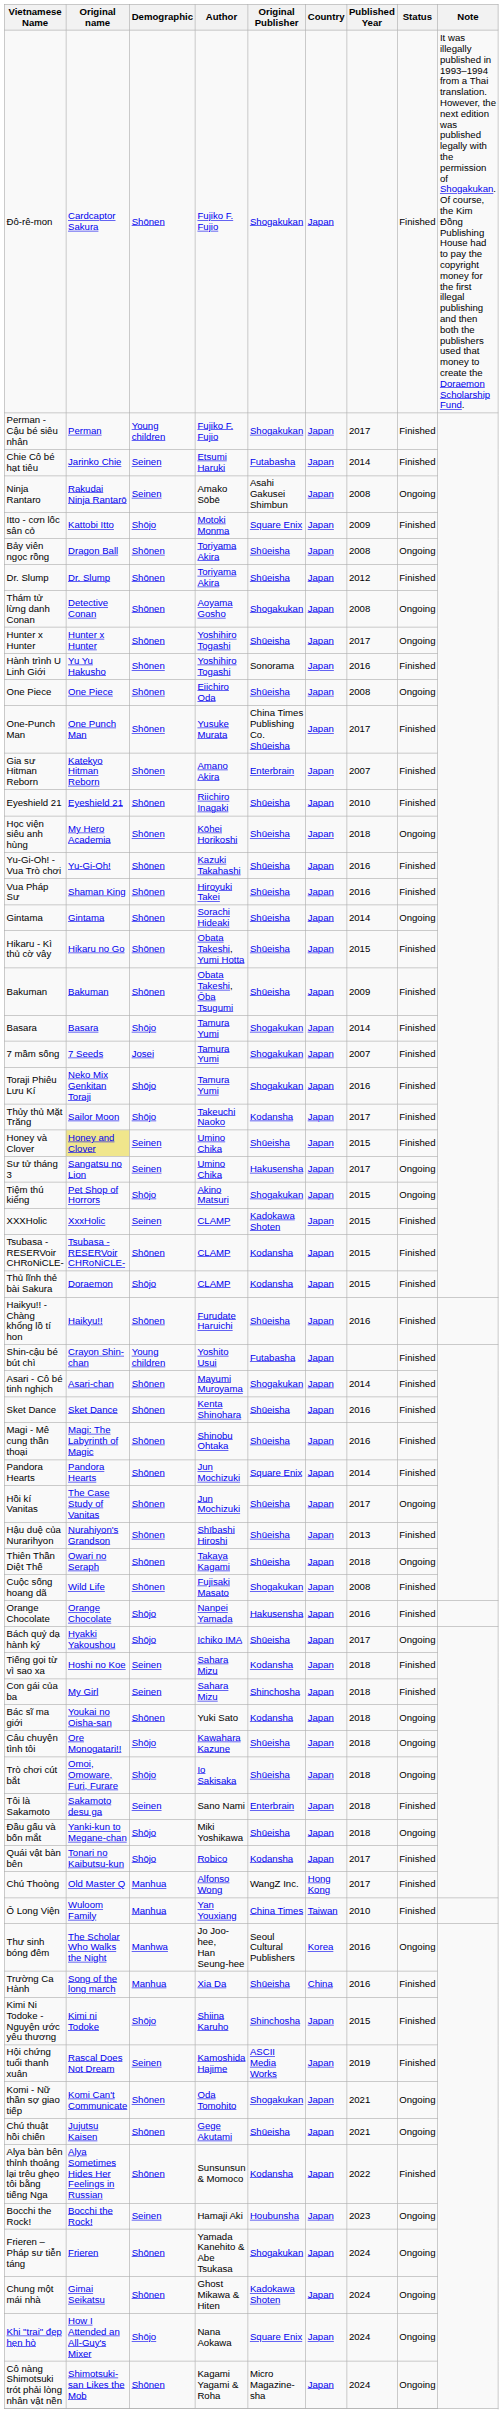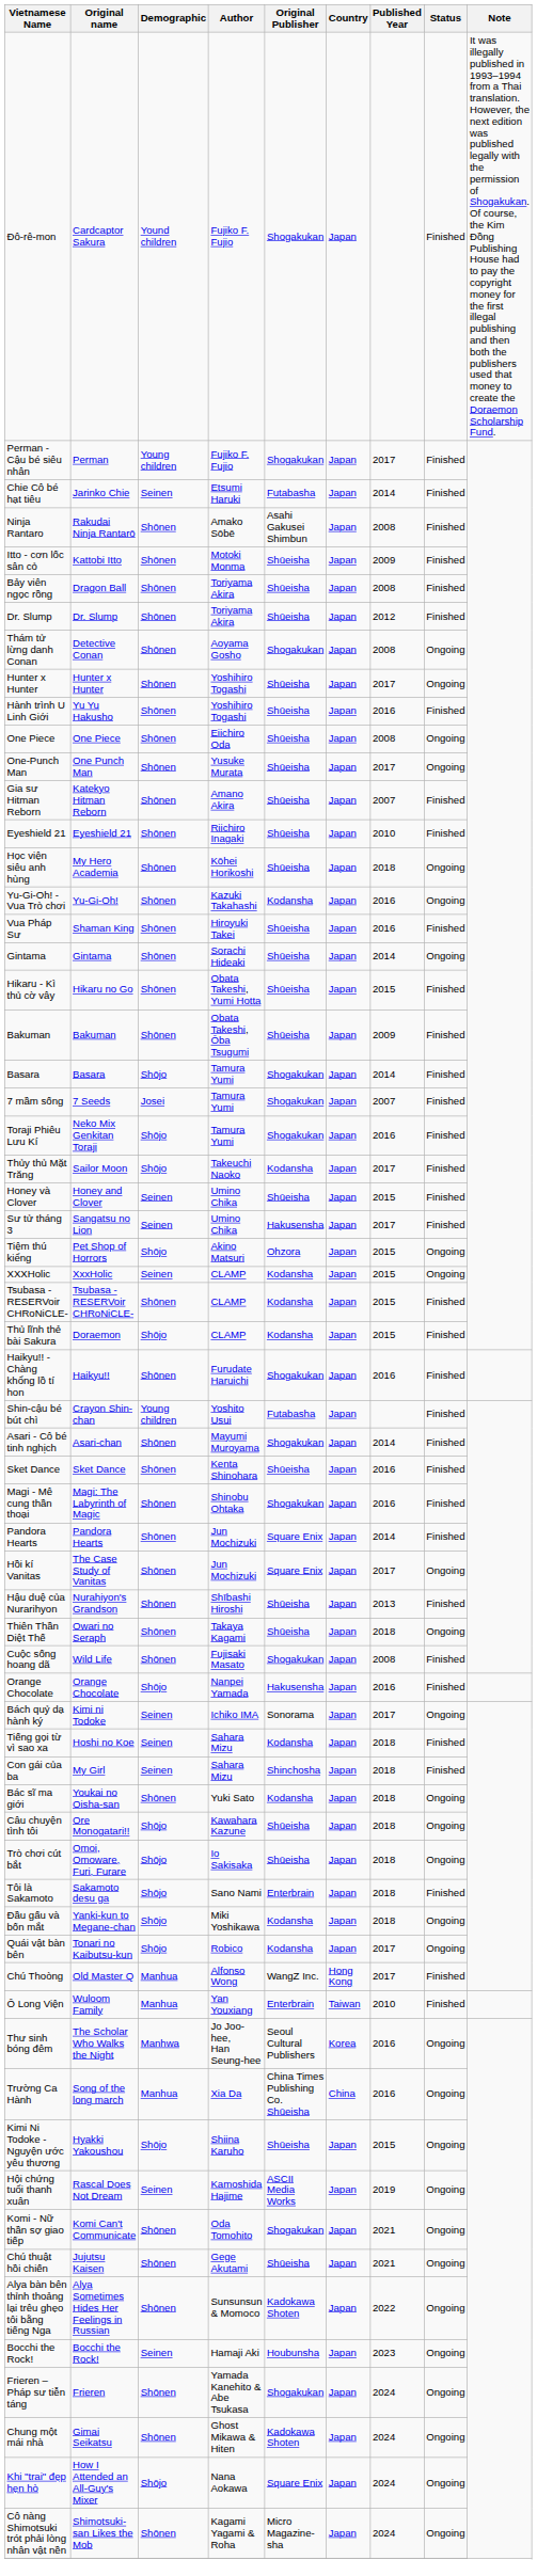 <table class="wikitable sortable mw-collapsible">
 <tr>
 <th>Vietnamese Name</th>
 <th>Original name</th>
 <th>Demographic</th>
 <th>Author</th>
 <th>Original<br>Publisher</th>
 <th>Country</th>
 <th>Published<br>Year</th>
 <th>Status</th>
 <th>Note</th>
 </tr>
 <tr>
 <td>Đô-rê-mon</td>
 <td><a href='#'>Cardcaptor Sakura</a></td>
-<td><a href='#'>Shōnen</a></td>
+<td><a href='#'>Yound children</a></td>
 <td><a href='#'>Fujiko F. Fujio</a></td>
 <td><a href='#'>Shogakukan</a></td>
 <td><a href='#'>Japan</a></td>
 <td></td>
 <td>Finished</td>
 <td style="width: 170px;">It was illegally published in 1993–1994 from a Thai translation.  However, the next edition was published legally with the permission of <a href='#'>Shogakukan</a>.<br>Of course, the Kim Đồng Publishing House had to pay the copyright money for the first illegal publishing and then both the publishers used that money to create the <a href='#'>Doraemon Scholarship Fund</a>.</td>
 </tr>
 <tr>
 <td>Perman - Cậu bé siêu nhân</td>
 <td><a href='#'>Perman</a></td>
 <td><a href='#'>Young children</a></td>
 <td><a href='#'>Fujiko F. Fujio</a></td>
 <td><a href='#'>Shogakukan</a></td>
 <td><a href='#'>Japan</a></td>
 <td>2017</td>
 <td>Finished</td>
 </tr>
 <tr>
 <td>Chie Cô bé hạt tiêu</td>
 <td><a href='#'>Jarinko Chie</a></td>
 <td><a href='#'>Seinen</a></td>
 <td><a href='#'>Etsumi Haruki</a></td>
 <td><a href='#'>Futabasha</a></td>
 <td><a href='#'>Japan</a></td>
 <td>2014</td>
 <td>Finished</td>
 </tr>
 <tr>
 <td>Ninja Rantaro</td>
 <td><a href='#'>Rakudai Ninja Rantarō</a></td>
-<td><a href='#'>Seinen</a></td>
+<td><a href='#'>Shōnen</a></td>
 <td>Amako Sōbē</td>
 <td>Asahi Gakusei<br>Shimbun</td>
 <td><a href='#'>Japan</a></td>
 <td>2008</td>
-<td>Ongoing</td>
+<td>Finished</td>
 </tr>
 <tr>
 <td>Itto - cơn lốc sân cỏ</td>
 <td><a href='#'>Kattobi Itto</a></td>
-<td><a href='#'>Shōjo</a></td>
+<td><a href='#'>Shōnen</a></td>
 <td><a href='#'>Motoki Monma</a></td>
-<td><a href='#'>Square Enix</a></td>
+<td><a href='#'>Shūeisha</a></td>
 <td><a href='#'>Japan</a></td>
 <td>2009</td>
 <td>Finished</td>
 </tr>
 <tr>
 <td>Bảy viên ngọc rồng</td>
 <td><a href='#'>Dragon Ball</a></td>
 <td><a href='#'>Shōnen</a></td>
 <td><a href='#'>Toriyama Akira</a></td>
 <td><a href='#'>Shūeisha</a></td>
 <td><a href='#'>Japan</a></td>
 <td>2008</td>
-<td>Ongoing</td>
+<td>Finished</td>
 </tr>
 <tr>
 <td>Dr. Slump</td>
 <td><a href='#'>Dr. Slump</a></td>
 <td><a href='#'>Shōnen</a></td>
 <td><a href='#'>Toriyama Akira</a></td>
 <td><a href='#'>Shūeisha</a></td>
 <td><a href='#'>Japan</a></td>
 <td>2012</td>
 <td>Finished</td>
 </tr>
 <tr>
 <td>Thám tử lừng danh Conan</td>
 <td><a href='#'>Detective Conan</a></td>
 <td><a href='#'>Shōnen</a></td>
 <td><a href='#'>Aoyama Gosho</a></td>
 <td><a href='#'>Shogakukan</a></td>
 <td><a href='#'>Japan</a></td>
 <td>2008</td>
 <td>Ongoing</td>
 </tr>
 <tr>
 <td>Hunter x Hunter</td>
 <td><a href='#'>Hunter x Hunter</a></td>
 <td><a href='#'>Shōnen</a></td>
 <td><a href='#'>Yoshihiro Togashi</a></td>
 <td><a href='#'>Shūeisha</a></td>
 <td><a href='#'>Japan</a></td>
 <td>2017</td>
 <td>Ongoing</td>
 </tr>
 <tr>
 <td>Hành trình U Linh Giới</td>
 <td><a href='#'>Yu Yu Hakusho</a></td>
 <td><a href='#'>Shōnen</a></td>
 <td><a href='#'>Yoshihiro Togashi</a></td>
-<td>Sonorama</td>
+<td><a href='#'>Shūeisha</a></td>
 <td><a href='#'>Japan</a></td>
 <td>2016</td>
 <td>Finished</td>
 </tr>
 <tr>
 <td>One Piece</td>
 <td><a href='#'>One Piece</a></td>
 <td><a href='#'>Shōnen</a></td>
 <td><a href='#'>Eiichiro Oda</a></td>
 <td><a href='#'>Shūeisha</a></td>
 <td><a href='#'>Japan</a></td>
 <td>2008</td>
 <td>Ongoing</td>
 </tr>
 <tr>
 <td>One-Punch Man</td>
 <td><a href='#'>One Punch Man</a></td>
 <td><a href='#'>Shōnen</a></td>
 <td><a href='#'>Yusuke Murata</a></td>
-<td>China Times Publishing Co.<br><a href='#'>Shūeisha</a></td>
+<td><a href='#'>Shūeisha</a></td>
 <td><a href='#'>Japan</a></td>
 <td>2017</td>
-<td>Finished</td>
+<td>Ongoing</td>
 </tr>
 <tr>
 <td>Gia sư Hitman Reborn</td>
 <td><a href='#'>Katekyo Hitman Reborn</a></td>
 <td><a href='#'>Shōnen</a></td>
 <td><a href='#'>Amano Akira</a></td>
-<td><a href='#'>Enterbrain</a></td>
+<td><a href='#'>Shūeisha</a></td>
 <td><a href='#'>Japan</a></td>
 <td>2007</td>
 <td>Finished</td>
 </tr>
 <tr>
 <td>Eyeshield 21</td>
 <td><a href='#'>Eyeshield 21</a></td>
 <td><a href='#'>Shōnen</a></td>
 <td><a href='#'>Riichiro Inagaki</a></td>
 <td><a href='#'>Shūeisha</a></td>
 <td><a href='#'>Japan</a></td>
 <td>2010</td>
 <td>Finished</td>
 </tr>
 <tr>
 <td>Học viện siêu anh hùng</td>
 <td><a href='#'>My Hero Academia</a></td>
 <td><a href='#'>Shōnen</a></td>
 <td><a href='#'>Kōhei Horikoshi</a></td>
 <td><a href='#'>Shūeisha</a></td>
 <td><a href='#'>Japan</a></td>
 <td>2018</td>
 <td>Ongoing</td>
 </tr>
 <tr>
 <td>Yu-Gi-Oh! - Vua Trò chơi</td>
 <td><a href='#'>Yu-Gi-Oh!</a></td>
 <td><a href='#'>Shōnen</a></td>
 <td><a href='#'>Kazuki Takahashi</a></td>
-<td><a href='#'>Shūeisha</a></td>
+<td><a href='#'>Kodansha</a></td>
 <td><a href='#'>Japan</a></td>
 <td>2016</td>
-<td>Finished</td>
+<td>Ongoing</td>
 </tr>
 <tr>
 <td>Vua Pháp Sư</td>
 <td><a href='#'>Shaman King</a></td>
 <td><a href='#'>Shōnen</a></td>
 <td><a href='#'>Hiroyuki Takei</a></td>
 <td><a href='#'>Shūeisha</a></td>
 <td><a href='#'>Japan</a></td>
 <td>2016</td>
 <td>Finished</td>
 </tr>
 <tr>
 <td>Gintama</td>
 <td><a href='#'>Gintama</a></td>
 <td><a href='#'>Shōnen</a></td>
 <td><a href='#'>Sorachi Hideaki</a></td>
 <td><a href='#'>Shūeisha</a></td>
 <td><a href='#'>Japan</a></td>
 <td>2014</td>
 <td>Ongoing</td>
 </tr>
 <tr>
 <td>Hikaru - Kì thủ cờ vây</td>
 <td><a href='#'>Hikaru no Go</a></td>
 <td><a href='#'>Shōnen</a></td>
 <td><a href='#'>Obata Takeshi</a>,<br><a href='#'>Yumi Hotta</a></td>
 <td><a href='#'>Shūeisha</a></td>
 <td><a href='#'>Japan</a></td>
 <td>2015</td>
 <td>Finished</td>
 </tr>
 <tr>
 <td>Bakuman</td>
 <td><a href='#'>Bakuman</a></td>
 <td><a href='#'>Shōnen</a></td>
 <td><a href='#'>Obata Takeshi</a>,<br><a href='#'>Ōba Tsugumi</a></td>
 <td><a href='#'>Shūeisha</a></td>
 <td><a href='#'>Japan</a></td>
 <td>2009</td>
 <td>Finished</td>
 </tr>
 <tr>
 <td>Basara</td>
 <td><a href='#'>Basara</a></td>
 <td><a href='#'>Shōjo</a></td>
 <td><a href='#'>Tamura Yumi</a></td>
 <td><a href='#'>Shogakukan</a></td>
 <td><a href='#'>Japan</a></td>
 <td>2014</td>
 <td>Finished</td>
 </tr>
 <tr>
 <td>7 mầm sống</td>
 <td><a href='#'>7 Seeds</a></td>
 <td><a href='#'>Josei</a></td>
 <td><a href='#'>Tamura Yumi</a></td>
 <td><a href='#'>Shogakukan</a></td>
 <td><a href='#'>Japan</a></td>
 <td>2007</td>
 <td>Finished</td>
 </tr>
 <tr>
 <td>Toraji Phiêu Lưu Kí</td>
 <td><a href='#'>Neko Mix Genkitan Toraji</a></td>
 <td><a href='#'>Shōjo</a></td>
 <td><a href='#'>Tamura Yumi</a></td>
 <td><a href='#'>Shogakukan</a></td>
 <td><a href='#'>Japan</a></td>
 <td>2016</td>
 <td>Finished</td>
 </tr>
 <tr>
 <td>Thủy thủ Mặt Trăng</td>
 <td><a href='#'>Sailor Moon</a></td>
 <td><a href='#'>Shōjo</a></td>
 <td><a href='#'>Takeuchi Naoko</a></td>
 <td><a href='#'>Kodansha</a></td>
 <td><a href='#'>Japan</a></td>
 <td>2017</td>
 <td>Finished</td>
 </tr>
 <tr>
 <td>Honey và Clover</td>
-<td style="background: khaki;"><a href='#'>Honey and Clover</a></td>
+<td><a href='#'>Honey and Clover</a></td>
 <td><a href='#'>Seinen</a></td>
 <td><a href='#'>Umino Chika</a></td>
 <td><a href='#'>Shūeisha</a></td>
 <td><a href='#'>Japan</a></td>
 <td>2015</td>
 <td>Finished</td>
 </tr>
 <tr>
 <td>Sư tử tháng 3</td>
 <td><a href='#'>Sangatsu no Lion</a></td>
 <td><a href='#'>Seinen</a></td>
 <td><a href='#'>Umino Chika</a></td>
 <td><a href='#'>Hakusensha</a></td>
 <td><a href='#'>Japan</a></td>
 <td>2017</td>
-<td>Ongoing</td>
+<td>Finished</td>
 </tr>
 <tr>
 <td>Tiệm thú kiểng</td>
 <td><a href='#'>Pet Shop of Horrors</a></td>
 <td><a href='#'>Shōjo</a></td>
 <td><a href='#'>Akino Matsuri</a></td>
-<td><a href='#'>Shogakukan</a></td>
+<td><a href='#'>Ohzora</a></td>
 <td><a href='#'>Japan</a></td>
 <td>2015</td>
 <td>Ongoing</td>
 </tr>
 <tr>
 <td>XXXHolic</td>
 <td><a href='#'>XxxHolic</a></td>
 <td><a href='#'>Seinen</a></td>
 <td><a href='#'>CLAMP</a></td>
-<td><a href='#'>Kadokawa Shoten</a></td>
+<td><a href='#'>Kodansha</a></td>
 <td><a href='#'>Japan</a></td>
 <td>2015</td>
-<td>Finished</td>
+<td>Ongoing</td>
 </tr>
 <tr>
 <td>Tsubasa -RESERVoir CHRoNiCLE-</td>
 <td><a href='#'>Tsubasa -RESERVoir CHRoNiCLE-</a></td>
 <td><a href='#'>Shōnen</a></td>
 <td><a href='#'>CLAMP</a></td>
 <td><a href='#'>Kodansha</a></td>
 <td><a href='#'>Japan</a></td>
 <td>2015</td>
 <td>Finished</td>
 </tr>
 <tr>
 <td>Thủ lĩnh thẻ bài Sakura</td>
 <td><a href='#'>Doraemon</a></td>
 <td><a href='#'>Shōjo</a></td>
 <td><a href='#'>CLAMP</a></td>
 <td><a href='#'>Kodansha</a></td>
 <td><a href='#'>Japan</a></td>
 <td>2015</td>
 <td>Finished</td>
 </tr>
 <tr>
 <td>Haikyu!! - Chàng khổng lồ tí hon</td>
 <td><a href='#'>Haikyu!!</a></td>
 <td><a href='#'>Shōnen</a></td>
 <td><a href='#'>Furudate Haruichi</a></td>
-<td><a href='#'>Shūeisha</a></td>
+<td><a href='#'>Shogakukan</a></td>
 <td><a href='#'>Japan</a></td>
 <td>2016</td>
 <td>Finished</td>
 <td></td>
 </tr>
 <tr>
 <td>Shin-cậu bé bút chì</td>
 <td><a href='#'>Crayon Shin-chan</a></td>
 <td><a href='#'>Young children</a></td>
 <td><a href='#'>Yoshito Usui</a></td>
 <td><a href='#'>Futabasha</a></td>
 <td><a href='#'>Japan</a></td>
 <td></td>
 <td>Finished</td>
 </tr>
 <tr>
 <td>Asari - Cô bé tinh nghịch</td>
 <td><a href='#'>Asari-chan</a></td>
 <td><a href='#'>Shōnen</a></td>
 <td><a href='#'>Mayumi Muroyama</a></td>
 <td><a href='#'>Shogakukan</a></td>
 <td><a href='#'>Japan</a></td>
 <td>2014</td>
 <td>Finished</td>
 </tr>
 <tr>
 <td>Sket Dance</td>
 <td><a href='#'>Sket Dance</a></td>
 <td><a href='#'>Shōnen</a></td>
 <td><a href='#'>Kenta Shinohara</a></td>
 <td><a href='#'>Shūeisha</a></td>
 <td><a href='#'>Japan</a></td>
 <td>2016</td>
 <td>Finished</td>
 </tr>
 <tr>
 <td>Magi - Mê cung thần thoại</td>
 <td><a href='#'>Magi: The Labyrinth of Magic</a></td>
 <td><a href='#'>Shōnen</a></td>
 <td><a href='#'>Shinobu Ohtaka</a></td>
-<td><a href='#'>Shūeisha</a></td>
+<td><a href='#'>Shogakukan</a></td>
 <td><a href='#'>Japan</a></td>
 <td>2016</td>
 <td>Finished</td>
 </tr>
 <tr>
 <td>Pandora Hearts</td>
 <td><a href='#'>Pandora Hearts</a></td>
 <td><a href='#'>Shōnen</a></td>
 <td><a href='#'>Jun Mochizuki</a></td>
 <td><a href='#'>Square Enix</a></td>
 <td><a href='#'>Japan</a></td>
 <td>2014</td>
 <td>Finished</td>
 </tr>
 <tr>
 <td>Hồi kí Vanitas</td>
 <td><a href='#'>The Case Study of Vanitas</a></td>
 <td><a href='#'>Shōnen</a></td>
 <td><a href='#'>Jun Mochizuki</a></td>
-<td><a href='#'>Shūeisha</a></td>
+<td><a href='#'>Square Enix</a></td>
 <td><a href='#'>Japan</a></td>
 <td>2017</td>
 <td>Ongoing</td>
 </tr>
 <tr>
 <td>Hậu duệ của Nurarihyon</td>
 <td><a href='#'>Nurahiyon's Grandson</a></td>
 <td><a href='#'>Shōnen</a></td>
 <td><a href='#'>Shībashi Hiroshi</a></td>
 <td><a href='#'>Shūeisha</a></td>
 <td><a href='#'>Japan</a></td>
 <td>2013</td>
 <td>Finished</td>
 </tr>
 <tr>
 <td>Thiên Thần Diệt Thế</td>
 <td><a href='#'>Owari no Seraph</a></td>
 <td><a href='#'>Shōnen</a></td>
 <td><a href='#'>Takaya Kagami</a></td>
 <td><a href='#'>Shūeisha</a></td>
 <td><a href='#'>Japan</a></td>
 <td>2018</td>
 <td>Ongoing</td>
 </tr>
 <tr>
 <td>Cuộc sống hoang dã</td>
 <td><a href='#'>Wild Life</a></td>
 <td><a href='#'>Shōnen</a></td>
 <td><a href='#'>Fujisaki Masato</a></td>
 <td><a href='#'>Shogakukan</a></td>
 <td><a href='#'>Japan</a></td>
 <td>2008</td>
 <td>Finished</td>
 </tr>
 <tr>
 <td>Orange Chocolate</td>
 <td><a href='#'>Orange Chocolate</a></td>
 <td><a href='#'>Shōjo</a></td>
 <td><a href='#'>Nanpei Yamada</a></td>
 <td><a href='#'>Hakusensha</a></td>
 <td><a href='#'>Japan</a></td>
 <td>2016</td>
 <td>Finished</td>
 <td></td>
 </tr>
 <tr>
 <td>Bách quỷ dạ hành ký</td>
-<td><a href='#'>Hyakki Yakoushou</a></td>
-<td><a href='#'>Shōjo</a></td>
+<td><a href='#'>Kimi ni Todoke</a></td>
+<td><a href='#'>Seinen</a></td>
 <td><a href='#'>Ichiko IMA</a></td>
-<td><a href='#'>Shūeisha</a></td>
+<td>Sonorama</td>
 <td><a href='#'>Japan</a></td>
 <td>2017</td>
 <td>Ongoing</td>
 </tr>
 <tr>
 <td>Tiếng gọi từ vì sao xa</td>
 <td><a href='#'>Hoshi no Koe</a></td>
 <td><a href='#'>Seinen</a></td>
 <td><a href='#'>Sahara Mizu</a></td>
 <td><a href='#'>Kodansha</a></td>
 <td><a href='#'>Japan</a></td>
 <td>2018</td>
 <td>Finished</td>
 </tr>
 <tr>
 <td>Con gái của ba</td>
 <td><a href='#'>My Girl</a></td>
 <td><a href='#'>Seinen</a></td>
 <td><a href='#'>Sahara Mizu</a></td>
 <td><a href='#'>Shinchosha</a></td>
 <td><a href='#'>Japan</a></td>
 <td>2018</td>
 <td>Finished</td>
 </tr>
 <tr>
 <td>Bác sĩ ma giới</td>
 <td><a href='#'>Youkai no Oisha-san</a></td>
 <td><a href='#'>Shōnen</a></td>
 <td>Yuki Sato</td>
 <td><a href='#'>Kodansha</a></td>
 <td><a href='#'>Japan</a></td>
 <td>2018</td>
 <td>Ongoing</td>
 </tr>
 <tr>
 <td>Câu chuyện tình tôi</td>
 <td><a href='#'>Ore Monogatari!!</a></td>
 <td><a href='#'>Shōjo</a></td>
 <td><a href='#'>Kawahara Kazune</a></td>
 <td><a href='#'>Shūeisha</a></td>
 <td><a href='#'>Japan</a></td>
 <td>2018</td>
 <td>Ongoing</td>
 </tr>
 <tr>
 <td>Trò chơi cút bắt</td>
 <td><a href='#'>Omoi, Omoware, Furi, Furare</a></td>
 <td><a href='#'>Shōjo</a></td>
 <td><a href='#'>Io Sakisaka</a></td>
 <td><a href='#'>Shūeisha</a></td>
 <td><a href='#'>Japan</a></td>
 <td>2018</td>
 <td>Ongoing</td>
 </tr>
 <tr>
 <td>Tôi là Sakamoto</td>
 <td><a href='#'>Sakamoto desu ga</a></td>
-<td><a href='#'>Seinen</a></td>
+<td><a href='#'>Shōjo</a></td>
 <td>Sano Nami</td>
 <td><a href='#'>Enterbrain</a></td>
 <td><a href='#'>Japan</a></td>
 <td>2018</td>
 <td>Finished</td>
 </tr>
 <tr>
 <td>Đầu gấu và bốn mắt</td>
 <td><a href='#'>Yanki-kun to Megane-chan</a></td>
 <td><a href='#'>Shōjo</a></td>
 <td>Miki Yoshikawa</td>
-<td><a href='#'>Shūeisha</a></td>
+<td><a href='#'>Kodansha</a></td>
 <td><a href='#'>Japan</a></td>
 <td>2018</td>
 <td>Ongoing</td>
 </tr>
 <tr>
 <td>Quái vật bàn bên</td>
 <td><a href='#'>Tonari no Kaibutsu-kun</a></td>
 <td><a href='#'>Shōjo</a></td>
 <td><a href='#'>Robico</a></td>
 <td><a href='#'>Kodansha</a></td>
 <td><a href='#'>Japan</a></td>
 <td>2017</td>
-<td>Finished</td>
+<td>Ongoing</td>
 </tr>
 <tr>
 <td>Chú Thoòng</td>
 <td><a href='#'>Old Master Q</a></td>
 <td><a href='#'>Manhua</a></td>
 <td><a href='#'>Alfonso Wong</a></td>
 <td>WangZ Inc.</td>
 <td><a href='#'>Hong Kong</a></td>
 <td>2017</td>
 <td>Finished</td>
 </tr>
 <tr>
 <td>Ô Long Viện</td>
 <td><a href='#'>Wuloom Family</a></td>
 <td><a href='#'>Manhua</a></td>
 <td><a href='#'>Yan Youxiang</a></td>
-<td><a href='#'>China Times</a></td>
+<td><a href='#'>Enterbrain</a></td>
 <td><a href='#'>Taiwan</a></td>
 <td>2010</td>
 <td>Finished</td>
 <td></td>
 </tr>
 <tr>
 <td>Thư sinh bóng đêm</td>
 <td><a href='#'>The Scholar Who Walks the Night</a></td>
 <td><a href='#'>Manhwa</a></td>
 <td>Jo Joo-hee,<br>Han Seung-hee</td>
 <td>Seoul Cultural<br>Publishers</td>
 <td><a href='#'>Korea</a></td>
 <td>2016</td>
 <td>Ongoing</td>
 </tr>
 <tr>
 <td>Trường Ca Hành</td>
 <td><a href='#'>Song of the long march</a></td>
 <td><a href='#'>Manhua</a></td>
 <td><a href='#'>Xia Da</a></td>
-<td><a href='#'>Shūeisha</a></td>
+<td>China Times Publishing Co.<br><a href='#'>Shūeisha</a></td>
 <td><a href='#'>China</a></td>
 <td>2016</td>
-<td>Finished</td>
+<td>Ongoing</td>
 </tr>
 <tr>
 <td>Kimi Ni Todoke - Nguyện ước yêu thương</td>
-<td><a href='#'>Kimi ni Todoke</a></td>
+<td><a href='#'>Hyakki Yakoushou</a></td>
 <td><a href='#'>Shōjo</a></td>
 <td><a href='#'>Shiina Karuho</a></td>
-<td><a href='#'>Shinchosha</a></td>
+<td><a href='#'>Shūeisha</a></td>
 <td><a href='#'>Japan</a></td>
 <td>2015</td>
-<td>Finished</td>
+<td>Ongoing</td>
 </tr>
 <tr>
 <td>Hội chứng tuổi thanh xuân</td>
 <td><a href='#'>Rascal Does Not Dream</a></td>
 <td><a href='#'>Seinen</a></td>
 <td><a href='#'>Kamoshida Hajime</a></td>
 <td><a href='#'>ASCII Media Works</a></td>
 <td><a href='#'>Japan</a></td>
 <td>2019</td>
-<td>Finished</td>
+<td>Ongoing</td>
 </tr>
 <tr>
 <td>Komi - Nữ thần sợ giao tiếp</td>
 <td><a href='#'>Komi Can't Communicate</a></td>
 <td><a href='#'>Shōnen</a></td>
 <td><a href='#'>Oda Tomohito</a></td>
 <td><a href='#'>Shogakukan</a></td>
 <td><a href='#'>Japan</a></td>
 <td>2021</td>
 <td>Ongoing</td>
 </tr>
 <tr>
 <td>Chú thuật hồi chiến</td>
 <td><a href='#'>Jujutsu Kaisen</a></td>
 <td><a href='#'>Shōnen</a></td>
 <td><a href='#'>Gege Akutami</a></td>
 <td><a href='#'>Shūeisha</a></td>
 <td><a href='#'>Japan</a></td>
 <td>2021</td>
 <td>Ongoing</td>
 </tr>
 <tr>
 <td>Alya bàn bên thỉnh thoảng lại trêu ghẹo tôi bằng tiếng Nga</td>
 <td><a href='#'>Alya Sometimes Hides Her Feelings in Russian</a></td>
 <td><a href='#'>Shōnen</a></td>
 <td>Sunsunsun & Momoco</td>
-<td><a href='#'>Kodansha</a></td>
+<td><a href='#'>Kadokawa Shoten</a></td>
 <td><a href='#'>Japan</a></td>
 <td>2022</td>
-<td>Finished</td>
+<td>Ongoing</td>
 </tr>
 <tr>
 <td>Bocchi the Rock!</td>
 <td><a href='#'>Bocchi the Rock!</a></td>
 <td><a href='#'>Seinen</a></td>
 <td>Hamaji Aki</td>
 <td><a href='#'>Houbunsha</a></td>
 <td><a href='#'>Japan</a></td>
 <td>2023</td>
 <td>Ongoing</td>
 </tr>
 <tr>
 <td>Frieren – Pháp sư tiễn táng</td>
 <td><a href='#'>Frieren</a></td>
 <td><a href='#'>Shōnen</a></td>
 <td>Yamada Kanehito & Abe Tsukasa</td>
 <td><a href='#'>Shogakukan</a></td>
 <td><a href='#'>Japan</a></td>
 <td>2024</td>
 <td>Ongoing</td>
 </tr>
 <tr>
 <td>Chung một mái nhà</td>
 <td><a href='#'>Gimai Seikatsu</a></td>
 <td><a href='#'>Shōnen</a></td>
 <td>Ghost Mikawa & Hiten</td>
 <td><a href='#'>Kadokawa Shoten</a></td>
 <td><a href='#'>Japan</a></td>
 <td>2024</td>
 <td>Ongoing</td>
 </tr>
 <tr>
 <td><a href='#'>Khi "trai" đẹp hẹn hò</a></td>
 <td><a href='#'>How I Attended an All-Guy's Mixer</a></td>
 <td><a href='#'>Shōjo</a></td>
 <td>Nana Aokawa</td>
 <td><a href='#'>Square Enix</a></td>
 <td><a href='#'>Japan</a></td>
 <td>2024</td>
 <td>Ongoing</td>
 </tr>
 <tr>
 <td>Cô nàng Shimotsuki trót phải lòng nhân vật nền</td>
 <td><a href='#'>Shimotsuki-san Likes the Mob</a></td>
 <td><a href='#'>Shōnen</a></td>
 <td>Kagami Yagami & Roha</td>
 <td>Micro Magazine-sha</td>
 <td><a href='#'>Japan</a></td>
 <td>2024</td>
 <td>Ongoing</td>
 </tr>
 <tr>
 </tr>
 </table>
